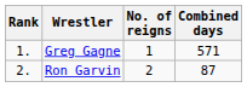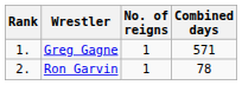 <table class="wikitable sortable" style="text-align: center">
 <tr>
 <th>Rank</th>
 <th>Wrestler</th>
 <th>No. of<br>reigns</th>
 <th>Combined<br>days</th>
 </tr>
 <tr>
 <td>1.</td>
 <td><a href='#'>Greg Gagne</a></td>
 <td>1</td>
 <td>571</td>
 </tr>
 <tr>
 <td>2.</td>
 <td><a href='#'>Ron Garvin</a></td>
-<td>2</td>
-<td>87</td>
+<td>1</td>
+<td>78</td>
 </tr>
 </table>
